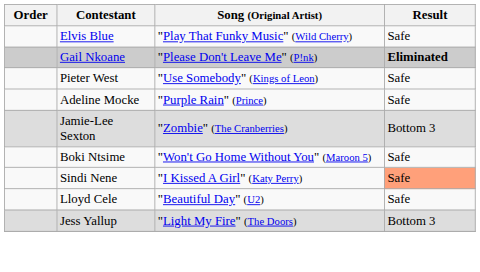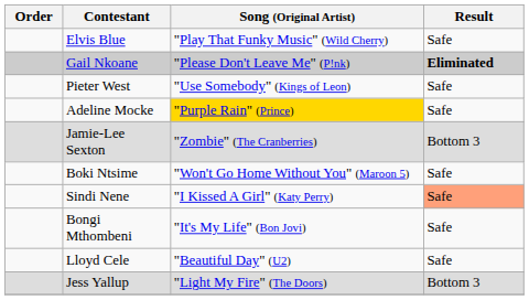 <table class="wikitable" style="font-size:90%; width:60%; text-align: left;">
 <tr>
 <th width="05%">Order</th>
 <th width="13%">Contestant</th>
 <th width="32%">Song <small>(Original Artist)</small></th>
 <th width="10%">Result</th>
 </tr>
 <tr>
 <td></td>
 <td><a href='#'>Elvis Blue</a></td>
 <td>"<a href='#'>Play That Funky Music</a>" <small>(<a href='#'>Wild Cherry</a>)</small></td>
 <td>Safe</td>
 </tr>
 <tr>
 <td bgcolor="CCCCCC"></td>
 <td bgcolor="CCCCCC"><a href='#'>Gail Nkoane</a></td>
 <td bgcolor="CCCCCC">"<a href='#'>Please Don't Leave Me</a>" <small>(<a href='#'>P!nk</a>)</small></td>
 <td bgcolor="CCCCCC"><strong>Eliminated</strong></td>
 </tr>
 <tr>
 <td></td>
 <td>Pieter West</td>
 <td>"<a href='#'>Use Somebody</a>" <small>(<a href='#'>Kings of Leon</a>)</small></td>
 <td>Safe</td>
 </tr>
 <tr>
 <td></td>
 <td>Adeline Mocke</td>
-<td>"<a href='#'>Purple Rain</a>" <small>(<a href='#'>Prince</a>)</small></td>
+<td style="background: gold;">"<a href='#'>Purple Rain</a>" <small>(<a href='#'>Prince</a>)</small></td>
 <td>Safe</td>
 </tr>
 <tr>
 <td bgcolor="DDDDDD"></td>
 <td bgcolor="DDDDDD">Jamie-Lee Sexton</td>
 <td bgcolor="DDDDDD">"<a href='#'>Zombie</a>" <small>(<a href='#'>The Cranberries</a>)</small></td>
 <td bgcolor="DDDDDD">Bottom 3</td>
 </tr>
 <tr>
 <td></td>
 <td>Boki Ntsime</td>
 <td>"<a href='#'>Won't Go Home Without You</a>" <small>(<a href='#'>Maroon 5</a>)</small></td>
 <td>Safe</td>
 </tr>
 <tr>
 <td></td>
 <td>Sindi Nene</td>
 <td>"<a href='#'>I Kissed A Girl</a>" <small>(<a href='#'>Katy Perry</a>)</small></td>
 <td style="background: lightsalmon;">Safe</td>
 </tr>
 <tr>
 <td></td>
+<td>Bongi Mthombeni</td>
+<td>"<a href='#'>It's My Life</a>" <small>(<a href='#'>Bon Jovi</a>)</small></td>
+<td>Safe</td>
+</tr>
+<tr>
+<td></td>
 <td>Lloyd Cele</td>
 <td>"<a href='#'>Beautiful Day</a>" <small>(<a href='#'>U2</a>)</small></td>
 <td>Safe</td>
 </tr>
 <tr>
 <td bgcolor="DDDDDD"></td>
 <td bgcolor="DDDDDD">Jess Yallup</td>
 <td bgcolor="DDDDDD">"<a href='#'>Light My Fire</a>" <small>(<a href='#'>The Doors</a>)</small></td>
 <td bgcolor="DDDDDD">Bottom 3</td>
 </tr>
 <tr>
 </tr>
 </table>
